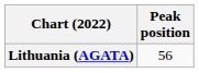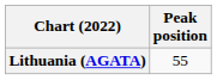 <table class="wikitable plainrowheaders" style="text-align:center">
 <tr>
 <th scope="col">Chart (2022)</th>
 <th scope="col">Peak<br>position</th>
 </tr>
 <tr>
 <th scope="row">Lithuania (<a href='#'>AGATA</a>)</th>
-<td>56</td>
+<td>55</td>
 </tr>
 </table>
